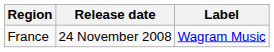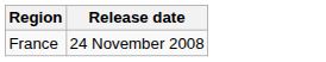 <table class="wikitable">
 <tr>
 <th>Region</th>
 <th>Release date</th>
-<th>Label</th>
 </tr>
 <tr>
 <td>France</td>
 <td>24 November 2008</td>
-<td><a href='#'>Wagram Music</a></td>
 </tr>
 </table>
